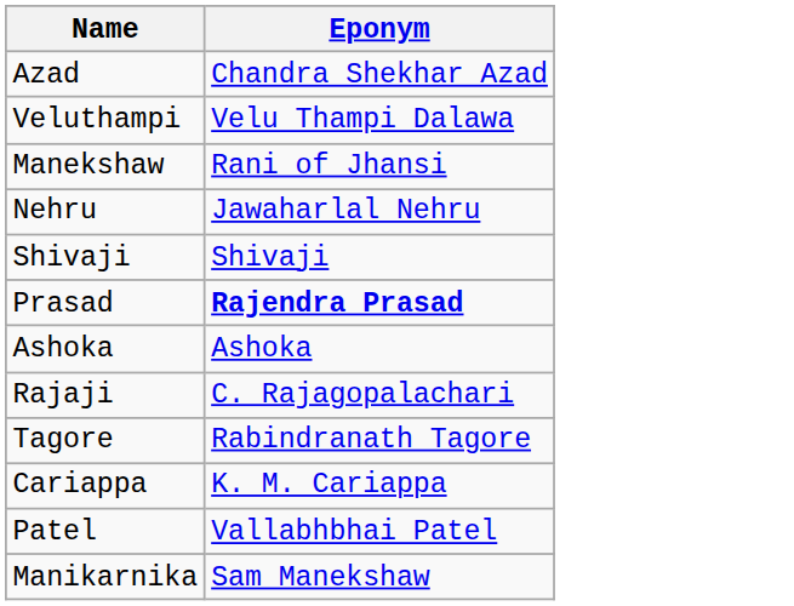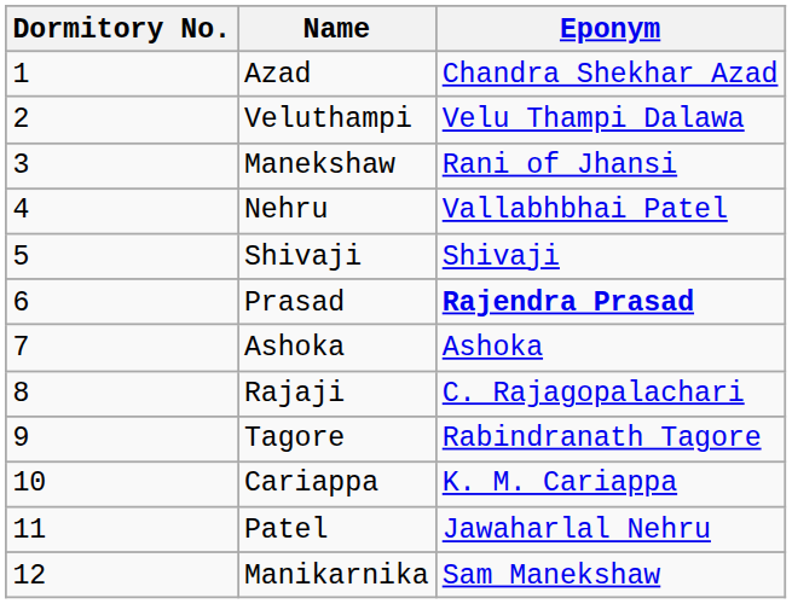 <table class="wikitable sortable">
 <tr>
+<th>Dormitory No.</th>
 <th>Name</th>
 <th><a href='#'>Eponym</a></th>
 </tr>
 <tr>
+<td>1</td>
 <td>Azad</td>
 <td><a href='#'>Chandra Shekhar Azad</a></td>
 </tr>
 <tr>
+<td>2</td>
 <td>Veluthampi</td>
 <td><a href='#'>Velu Thampi Dalawa</a></td>
 </tr>
 <tr>
+<td>3</td>
 <td>Manekshaw</td>
 <td><a href='#'>Rani of Jhansi</a></td>
 </tr>
 <tr>
+<td>4</td>
 <td>Nehru</td>
-<td><a href='#'>Jawaharlal Nehru</a></td>
+<td><a href='#'>Vallabhbhai Patel</a></td>
 </tr>
 <tr>
+<td>5</td>
 <td>Shivaji</td>
 <td><a href='#'>Shivaji</a></td>
 </tr>
 <tr>
+<td>6</td>
 <td>Prasad</td>
 <td><strong><a href='#'>Rajendra Prasad</a></strong></td>
 </tr>
 <tr>
+<td>7</td>
 <td>Ashoka</td>
 <td><a href='#'>Ashoka</a></td>
 </tr>
 <tr>
+<td>8</td>
 <td>Rajaji</td>
 <td><a href='#'>C. Rajagopalachari</a></td>
 </tr>
 <tr>
+<td>9</td>
 <td>Tagore</td>
 <td><a href='#'>Rabindranath Tagore</a></td>
 </tr>
 <tr>
+<td>10</td>
 <td>Cariappa</td>
 <td><a href='#'>K. M. Cariappa</a></td>
 </tr>
 <tr>
+<td>11</td>
 <td>Patel</td>
-<td><a href='#'>Vallabhbhai Patel</a></td>
+<td><a href='#'>Jawaharlal Nehru</a></td>
 </tr>
 <tr>
+<td>12</td>
 <td>Manikarnika</td>
 <td><a href='#'>Sam Manekshaw</a></td>
 </tr>
 </table>
